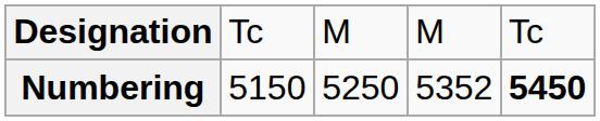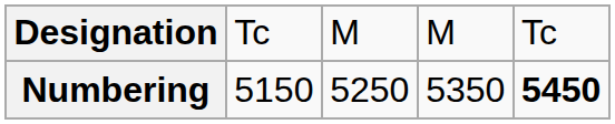 <table class="wikitable">
 <tr>
 <th>Designation</th>
 <td>Tc</td>
 <td>M</td>
 <td>M</td>
 <td>Tc</td>
 </tr>
 <tr>
 <th>Numbering</th>
 <td>5150</td>
 <td>5250</td>
-<td>5352</td>
+<td>5350</td>
 <td><strong>5450</strong></td>
 </tr>
 </table>
